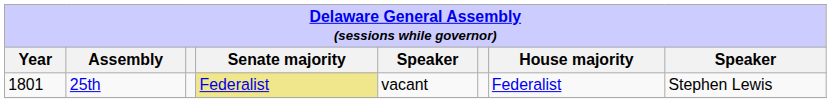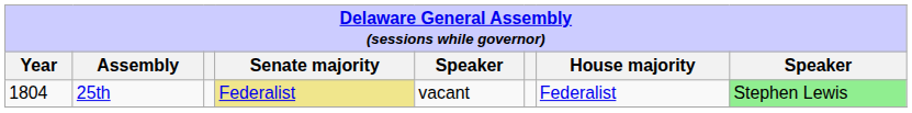 <table class=wikitable style="width: 94%" style="text-align: center;" align="center">
 <tr bgcolor=#cccccc>
 <th colspan=12 style="background: #ccccff;"><strong><a href='#'>Delaware General Assembly</a></strong> <br> <small> <em>(sessions while governor)</em></small></th>
 </tr>
 <tr>
 <th><strong>Year</strong></th>
 <th><strong>Assembly</strong></th>
 <th></th>
 <th><strong>Senate majority</strong></th>
 <th><strong>Speaker</strong></th>
 <th></th>
 <th><strong>House majority</strong></th>
 <th><strong>Speaker</strong></th>
 </tr>
 <tr>
-<td>1801</td>
+<td>1804</td>
 <td><a href='#'>25th</a></td>
 <td></td>
 <td style="background: khaki;"><a href='#'>Federalist</a></td>
 <td>vacant</td>
 <td></td>
 <td><a href='#'>Federalist</a></td>
-<td>Stephen Lewis</td>
+<td style="background: lightgreen;">Stephen Lewis</td>
 </tr>
 <tr>
 </tr>
 </table>
